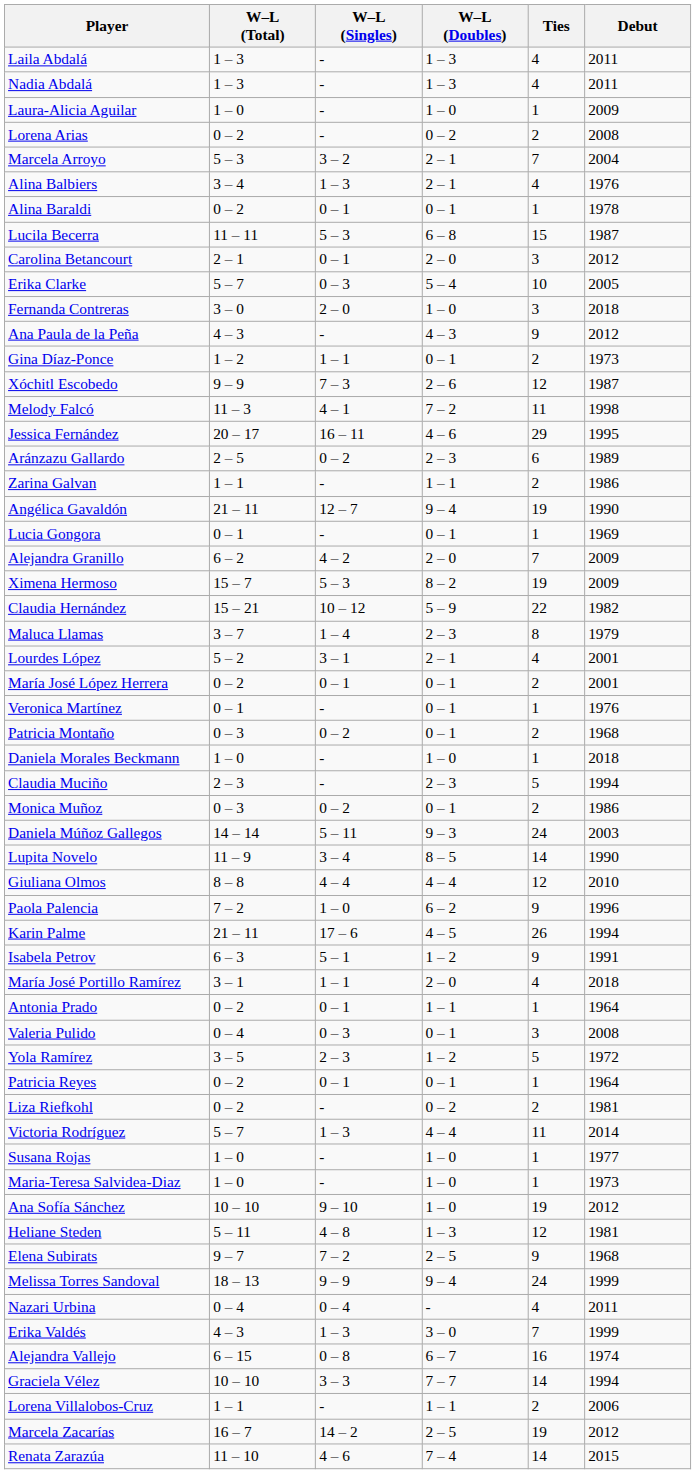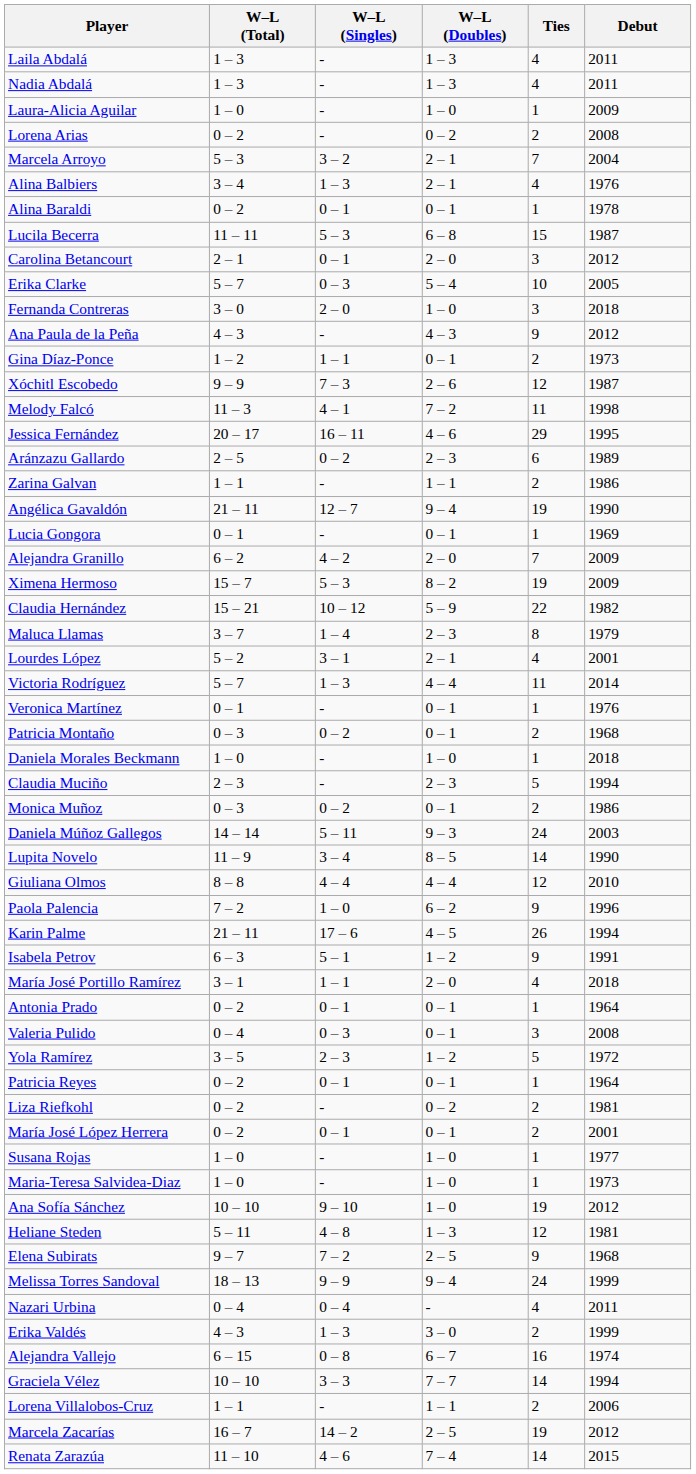 <table class="wikitable sortable" style=font-size:97%>
 <tr>
 <th width=200>Player</th>
 <th width=100>W–L<br>(Total)</th>
 <th width=100>W–L<br>(<a href='#'>Singles</a>)</th>
 <th width=100>W–L<br>(<a href='#'>Doubles</a>)</th>
 <th width=50>Ties</th>
 <th width=100>Debut</th>
 </tr>
 <tr>
 <td><a href='#'>Laila Abdalá</a></td>
 <td>1 – 3</td>
 <td>-</td>
 <td>1 – 3</td>
 <td>4</td>
 <td>2011</td>
 </tr>
 <tr>
 <td><a href='#'>Nadia Abdalá</a></td>
 <td>1 – 3</td>
 <td>-</td>
 <td>1 – 3</td>
 <td>4</td>
 <td>2011</td>
 </tr>
 <tr>
 <td><a href='#'>Laura-Alicia Aguilar</a></td>
 <td>1 – 0</td>
 <td>-</td>
 <td>1 – 0</td>
 <td>1</td>
 <td>2009</td>
 </tr>
 <tr>
 <td><a href='#'>Lorena Arias</a></td>
 <td>0 – 2</td>
 <td>-</td>
 <td>0 – 2</td>
 <td>2</td>
 <td>2008</td>
 </tr>
 <tr>
 <td><a href='#'>Marcela Arroyo</a></td>
 <td>5 – 3</td>
 <td>3 – 2</td>
 <td>2 – 1</td>
 <td>7</td>
 <td>2004</td>
 </tr>
 <tr>
 <td><a href='#'>Alina Balbiers</a></td>
 <td>3 – 4</td>
 <td>1 – 3</td>
 <td>2 – 1</td>
 <td>4</td>
 <td>1976</td>
 </tr>
 <tr>
 <td><a href='#'>Alina Baraldi</a></td>
 <td>0 – 2</td>
 <td>0 – 1</td>
 <td>0 – 1</td>
 <td>1</td>
 <td>1978</td>
 </tr>
 <tr>
 <td><a href='#'>Lucila Becerra</a></td>
 <td>11 – 11</td>
 <td>5 – 3</td>
 <td>6 – 8</td>
 <td>15</td>
 <td>1987</td>
 </tr>
 <tr>
 <td><a href='#'>Carolina Betancourt</a></td>
 <td>2 – 1</td>
 <td>0 – 1</td>
 <td>2 – 0</td>
 <td>3</td>
 <td>2012</td>
 </tr>
 <tr>
 <td><a href='#'>Erika Clarke</a></td>
 <td>5 – 7</td>
 <td>0 – 3</td>
 <td>5 – 4</td>
 <td>10</td>
 <td>2005</td>
 </tr>
 <tr>
 <td><a href='#'>Fernanda Contreras</a></td>
 <td>3 – 0</td>
 <td>2 – 0</td>
 <td>1 – 0</td>
 <td>3</td>
 <td>2018</td>
 </tr>
 <tr>
 <td><a href='#'>Ana Paula de la Peña</a></td>
 <td>4 – 3</td>
 <td>-</td>
 <td>4 – 3</td>
 <td>9</td>
 <td>2012</td>
 </tr>
 <tr>
 <td><a href='#'>Gina Díaz-Ponce</a></td>
 <td>1 – 2</td>
 <td>1 – 1</td>
 <td>0 – 1</td>
 <td>2</td>
 <td>1973</td>
 </tr>
 <tr>
 <td><a href='#'>Xóchitl Escobedo</a></td>
 <td>9 – 9</td>
 <td>7 – 3</td>
 <td>2 – 6</td>
 <td>12</td>
 <td>1987</td>
 </tr>
 <tr>
 <td><a href='#'>Melody Falcó</a></td>
 <td>11 – 3</td>
 <td>4 – 1</td>
 <td>7 – 2</td>
 <td>11</td>
 <td>1998</td>
 </tr>
 <tr>
 <td><a href='#'>Jessica Fernández</a></td>
 <td>20 – 17</td>
 <td>16 – 11</td>
 <td>4 – 6</td>
 <td>29</td>
 <td>1995</td>
 </tr>
 <tr>
 <td><a href='#'>Aránzazu Gallardo</a></td>
 <td>2 – 5</td>
 <td>0 – 2</td>
 <td>2 – 3</td>
 <td>6</td>
 <td>1989</td>
 </tr>
 <tr>
 <td><a href='#'>Zarina Galvan</a></td>
 <td>1 – 1</td>
 <td>-</td>
 <td>1 – 1</td>
 <td>2</td>
 <td>1986</td>
 </tr>
 <tr>
 <td><a href='#'>Angélica Gavaldón</a></td>
 <td>21 – 11</td>
 <td>12 – 7</td>
 <td>9 – 4</td>
 <td>19</td>
 <td>1990</td>
 </tr>
 <tr>
 <td><a href='#'>Lucia Gongora</a></td>
 <td>0 – 1</td>
 <td>-</td>
 <td>0 – 1</td>
 <td>1</td>
 <td>1969</td>
 </tr>
 <tr>
 <td><a href='#'>Alejandra Granillo</a></td>
 <td>6 – 2</td>
 <td>4 – 2</td>
 <td>2 – 0</td>
 <td>7</td>
 <td>2009</td>
 </tr>
 <tr>
 <td><a href='#'>Ximena Hermoso</a></td>
 <td>15 – 7</td>
 <td>5 – 3</td>
 <td>8 – 2</td>
 <td>19</td>
 <td>2009</td>
 </tr>
 <tr>
 <td><a href='#'>Claudia Hernández</a></td>
 <td>15 – 21</td>
 <td>10 – 12</td>
 <td>5 – 9</td>
 <td>22</td>
 <td>1982</td>
 </tr>
 <tr>
 <td><a href='#'>Maluca Llamas</a></td>
 <td>3 – 7</td>
 <td>1 – 4</td>
 <td>2 – 3</td>
 <td>8</td>
 <td>1979</td>
 </tr>
 <tr>
 <td><a href='#'>Lourdes López</a></td>
 <td>5 – 2</td>
 <td>3 – 1</td>
 <td>2 – 1</td>
 <td>4</td>
 <td>2001</td>
 </tr>
 <tr>
-<td><a href='#'>María José López Herrera</a></td>
-<td>0 – 2</td>
-<td>0 – 1</td>
-<td>0 – 1</td>
-<td>2</td>
-<td>2001</td>
+<td><a href='#'>Victoria Rodríguez</a></td>
+<td>5 – 7</td>
+<td>1 – 3</td>
+<td>4 – 4</td>
+<td>11</td>
+<td>2014</td>
 </tr>
 <tr>
 <td><a href='#'>Veronica Martínez</a></td>
 <td>0 – 1</td>
 <td>-</td>
 <td>0 – 1</td>
 <td>1</td>
 <td>1976</td>
 </tr>
 <tr>
 <td><a href='#'>Patricia Montaño</a></td>
 <td>0 – 3</td>
 <td>0 – 2</td>
 <td>0 – 1</td>
 <td>2</td>
 <td>1968</td>
 </tr>
 <tr>
 <td><a href='#'>Daniela Morales Beckmann</a></td>
 <td>1 – 0</td>
 <td>-</td>
 <td>1 – 0</td>
 <td>1</td>
 <td>2018</td>
 </tr>
 <tr>
 <td><a href='#'>Claudia Muciño</a></td>
 <td>2 – 3</td>
 <td>-</td>
 <td>2 – 3</td>
 <td>5</td>
 <td>1994</td>
 </tr>
 <tr>
 <td><a href='#'>Monica Muñoz</a></td>
 <td>0 – 3</td>
 <td>0 – 2</td>
 <td>0 – 1</td>
 <td>2</td>
 <td>1986</td>
 </tr>
 <tr>
 <td><a href='#'>Daniela Múñoz Gallegos</a></td>
 <td>14 – 14</td>
 <td>5 – 11</td>
 <td>9 – 3</td>
 <td>24</td>
 <td>2003</td>
 </tr>
 <tr>
 <td><a href='#'>Lupita Novelo</a></td>
 <td>11 – 9</td>
 <td>3 – 4</td>
 <td>8 – 5</td>
 <td>14</td>
 <td>1990</td>
 </tr>
 <tr>
 <td><a href='#'>Giuliana Olmos</a></td>
 <td>8 – 8</td>
 <td>4 – 4</td>
 <td>4 – 4</td>
 <td>12</td>
 <td>2010</td>
 </tr>
 <tr>
 <td><a href='#'>Paola Palencia</a></td>
 <td>7 – 2</td>
 <td>1 – 0</td>
 <td>6 – 2</td>
 <td>9</td>
 <td>1996</td>
 </tr>
 <tr>
 <td><a href='#'>Karin Palme</a></td>
 <td>21 – 11</td>
 <td>17 – 6</td>
 <td>4 – 5</td>
 <td>26</td>
 <td>1994</td>
 </tr>
 <tr>
 <td><a href='#'>Isabela Petrov</a></td>
 <td>6 – 3</td>
 <td>5 – 1</td>
 <td>1 – 2</td>
 <td>9</td>
 <td>1991</td>
 </tr>
 <tr>
 <td><a href='#'>María José Portillo Ramírez</a></td>
 <td>3 – 1</td>
 <td>1 – 1</td>
 <td>2 – 0</td>
 <td>4</td>
 <td>2018</td>
 </tr>
 <tr>
 <td><a href='#'>Antonia Prado</a></td>
 <td>0 – 2</td>
 <td>0 – 1</td>
-<td>1 – 1</td>
+<td>0 – 1</td>
 <td>1</td>
 <td>1964</td>
 </tr>
 <tr>
 <td><a href='#'>Valeria Pulido</a></td>
 <td>0 – 4</td>
 <td>0 – 3</td>
 <td>0 – 1</td>
 <td>3</td>
 <td>2008</td>
 </tr>
 <tr>
 <td><a href='#'>Yola Ramírez</a></td>
 <td>3 – 5</td>
 <td>2 – 3</td>
 <td>1 – 2</td>
 <td>5</td>
 <td>1972</td>
 </tr>
 <tr>
 <td><a href='#'>Patricia Reyes</a></td>
 <td>0 – 2</td>
 <td>0 – 1</td>
 <td>0 – 1</td>
 <td>1</td>
 <td>1964</td>
 </tr>
 <tr>
 <td><a href='#'>Liza Riefkohl</a></td>
 <td>0 – 2</td>
 <td>-</td>
 <td>0 – 2</td>
 <td>2</td>
 <td>1981</td>
 </tr>
 <tr>
-<td><a href='#'>Victoria Rodríguez</a></td>
-<td>5 – 7</td>
-<td>1 – 3</td>
-<td>4 – 4</td>
-<td>11</td>
-<td>2014</td>
+<td><a href='#'>María José López Herrera</a></td>
+<td>0 – 2</td>
+<td>0 – 1</td>
+<td>0 – 1</td>
+<td>2</td>
+<td>2001</td>
 </tr>
 <tr>
 <td><a href='#'>Susana Rojas</a></td>
 <td>1 – 0</td>
 <td>-</td>
 <td>1 – 0</td>
 <td>1</td>
 <td>1977</td>
 </tr>
 <tr>
 <td><a href='#'>Maria-Teresa Salvidea-Diaz</a></td>
 <td>1 – 0</td>
 <td>-</td>
 <td>1 – 0</td>
 <td>1</td>
 <td>1973</td>
 </tr>
 <tr>
 <td><a href='#'>Ana Sofía Sánchez</a></td>
 <td>10 – 10</td>
 <td>9 – 10</td>
 <td>1 – 0</td>
 <td>19</td>
 <td>2012</td>
 </tr>
 <tr>
 <td><a href='#'>Heliane Steden</a></td>
 <td>5 – 11</td>
 <td>4 – 8</td>
 <td>1 – 3</td>
 <td>12</td>
 <td>1981</td>
 </tr>
 <tr>
 <td><a href='#'>Elena Subirats</a></td>
 <td>9 – 7</td>
 <td>7 – 2</td>
 <td>2 – 5</td>
 <td>9</td>
 <td>1968</td>
 </tr>
 <tr>
 <td><a href='#'>Melissa Torres Sandoval</a></td>
 <td>18 – 13</td>
 <td>9 – 9</td>
 <td>9 – 4</td>
 <td>24</td>
 <td>1999</td>
 </tr>
 <tr>
 <td><a href='#'>Nazari Urbina</a></td>
 <td>0 – 4</td>
 <td>0 – 4</td>
 <td>-</td>
 <td>4</td>
 <td>2011</td>
 </tr>
 <tr>
 <td><a href='#'>Erika Valdés</a></td>
 <td>4 – 3</td>
 <td>1 – 3</td>
 <td>3 – 0</td>
-<td>7</td>
+<td>2</td>
 <td>1999</td>
 </tr>
 <tr>
 <td><a href='#'>Alejandra Vallejo</a></td>
 <td>6 – 15</td>
 <td>0 – 8</td>
 <td>6 – 7</td>
 <td>16</td>
 <td>1974</td>
 </tr>
 <tr>
 <td><a href='#'>Graciela Vélez</a></td>
 <td>10 – 10</td>
 <td>3 – 3</td>
 <td>7 – 7</td>
 <td>14</td>
 <td>1994</td>
 </tr>
 <tr>
 <td><a href='#'>Lorena Villalobos-Cruz</a></td>
 <td>1 – 1</td>
 <td>-</td>
 <td>1 – 1</td>
 <td>2</td>
 <td>2006</td>
 </tr>
 <tr>
 <td><a href='#'>Marcela Zacarías</a></td>
 <td>16 – 7</td>
 <td>14 – 2</td>
 <td>2 – 5</td>
 <td>19</td>
 <td>2012</td>
 </tr>
 <tr>
 <td><a href='#'>Renata Zarazúa</a></td>
 <td>11 – 10</td>
 <td>4 – 6</td>
 <td>7 – 4</td>
 <td>14</td>
 <td>2015</td>
 </tr>
 </table>
